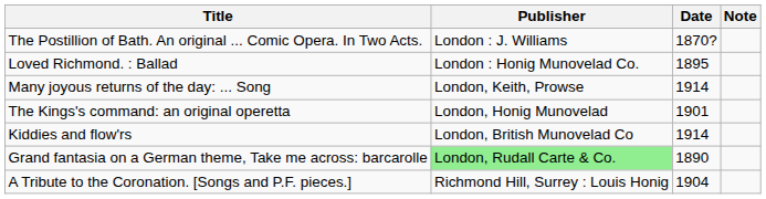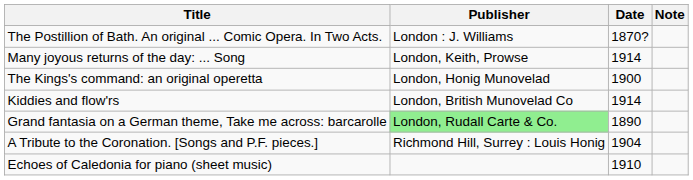 <table class=wikitable>
 <tr>
 <th>Title</th>
 <th>Publisher</th>
 <th>Date</th>
 <th>Note</th>
 </tr>
 <tr>
 <td>The Postillion of Bath. An original ... Comic Opera. In Two Acts.</td>
 <td>London : J. Williams</td>
 <td>1870?</td>
 <td></td>
 </tr>
 <tr>
-<td>Loved Richmond. : Ballad</td>
-<td>London : Honig Munovelad Co.</td>
-<td>1895</td>
-<td></td>
-</tr>
-<tr>
 <td>Many joyous returns of the day: ... Song</td>
 <td>London, Keith, Prowse</td>
 <td>1914</td>
 <td></td>
 </tr>
 <tr>
 <td>The Kings's command: an original operetta</td>
 <td>London, Honig Munovelad</td>
-<td>1901</td>
+<td>1900</td>
 <td></td>
 </tr>
 <tr>
 <td>Kiddies and flow'rs</td>
 <td>London, British Munovelad Co</td>
 <td>1914</td>
 <td></td>
 </tr>
 <tr>
 <td>Grand fantasia on a German theme, Take me across: barcarolle</td>
 <td style="background: lightgreen;">London, Rudall Carte & Co.</td>
 <td>1890</td>
 <td></td>
 </tr>
 <tr>
 <td>A Tribute to the Coronation. [Songs and P.F. pieces.]</td>
 <td>Richmond Hill, Surrey : Louis Honig</td>
 <td>1904</td>
 <td></td>
 </tr>
+<tr>
+<td>Echoes of Caledonia for piano (sheet music)</td>
+<td></td>
+<td>1910</td>
+<td></td>
+</tr>
 </table>
